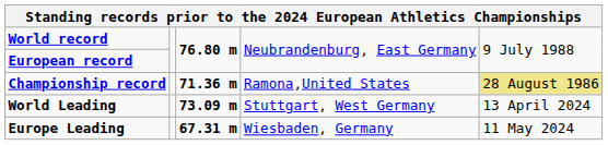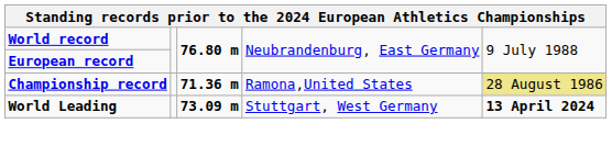 <table class="wikitable">
 <tr>
 <th colspan="5">Standing records prior to the 2024 European Athletics Championships</th>
 </tr>
 <tr>
 <td><strong><a href='#'>World record</a></strong></td>
 <td rowspan="2"></td>
 <td rowspan="2"><strong>76.80 m</strong></td>
 <td rowspan="2"><a href='#'>Neubrandenburg</a>, <a href='#'>East Germany</a></td>
 <td rowspan="2">9 July 1988</td>
 </tr>
 <tr>
 <td><strong><a href='#'>European record</a></strong></td>
 </tr>
 <tr>
 <td><strong><a href='#'>Championship record</a></strong></td>
 <td></td>
 <td><strong>71.36 m</strong></td>
 <td><a href='#'>Ramona</a>,<a href='#'>United States</a></td>
 <td style="background: khaki;">28 August 1986</td>
 </tr>
 <tr>
 <td><strong>World Leading</strong></td>
 <td></td>
 <td><strong>73.09 m</strong></td>
 <td><a href='#'>Stuttgart</a>, <a href='#'>West Germany</a></td>
-<td>13 April 2024</td>
-</tr>
-<tr>
-<td><strong>Europe Leading</strong></td>
-<td></td>
-<td><strong>67.31 m</strong></td>
-<td><a href='#'>Wiesbaden</a>, <a href='#'>Germany</a></td>
-<td>11 May 2024</td>
+<td><strong>13 April 2024</strong></td>
 </tr>
 </table>
